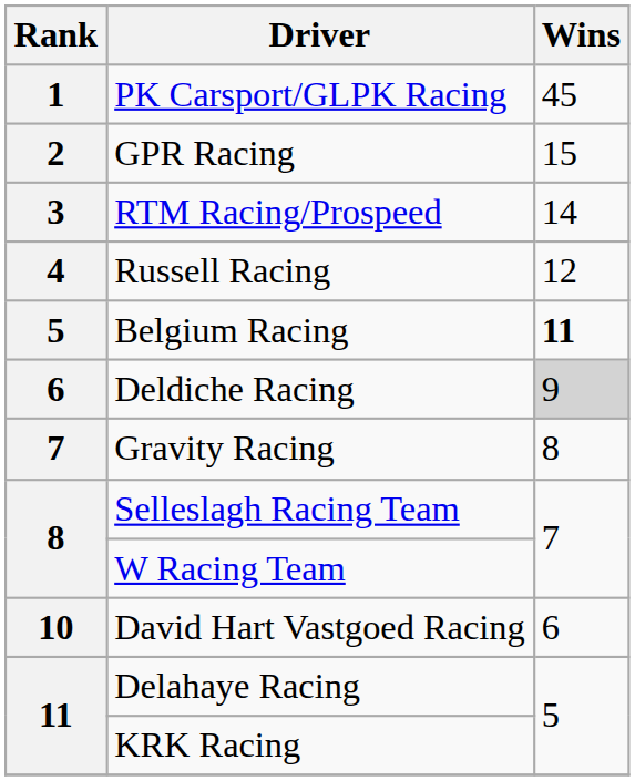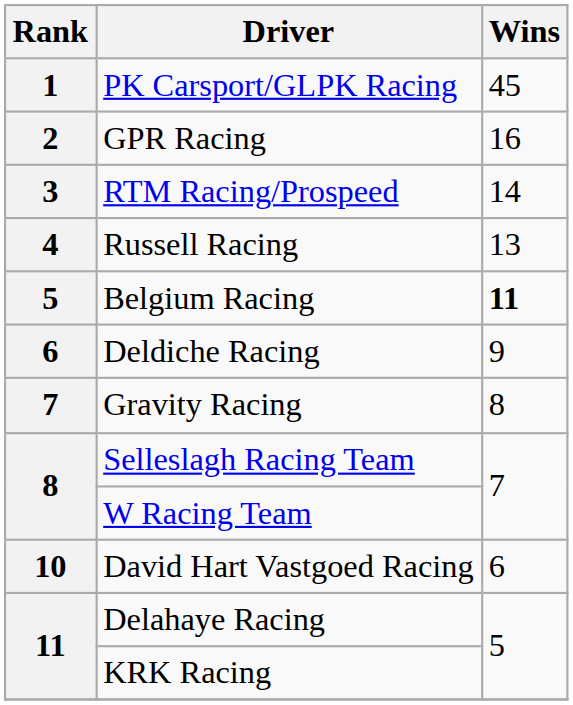 <table class="wikitable" style="font-size: 95%;">
 <tr>
 <th>Rank</th>
 <th>Driver</th>
 <th>Wins</th>
 </tr>
 <tr>
 <th>1</th>
 <td> <a href='#'>PK Carsport/GLPK Racing</a></td>
 <td>45</td>
 </tr>
 <tr>
 <th>2</th>
 <td> GPR Racing</td>
-<td>15</td>
+<td>16</td>
 </tr>
 <tr>
 <th>3</th>
 <td> <a href='#'>RTM Racing/Prospeed</a></td>
 <td>14</td>
 </tr>
 <tr>
 <th>4</th>
 <td> Russell Racing</td>
-<td>12</td>
+<td>13</td>
 </tr>
 <tr>
 <th>5</th>
 <td> Belgium Racing</td>
 <td><strong>11</strong></td>
 </tr>
 <tr>
 <th>6</th>
 <td> Deldiche Racing</td>
-<td style="background: lightgrey;">9</td>
+<td>9</td>
 </tr>
 <tr>
 <th>7</th>
 <td> Gravity Racing</td>
 <td>8</td>
 </tr>
 <tr>
 <th rowspan="2">8</th>
 <td> <a href='#'>Selleslagh Racing Team</a></td>
 <td rowspan="2">7</td>
 </tr>
 <tr>
 <td> <a href='#'>W Racing Team</a></td>
 </tr>
 <tr>
 <th>10</th>
 <td> David Hart Vastgoed Racing</td>
 <td>6</td>
 </tr>
 <tr>
 <th rowspan="2">11</th>
 <td> Delahaye Racing</td>
 <td rowspan="2">5</td>
 </tr>
 <tr>
 <td> KRK Racing</td>
 </tr>
 <tr>
 </tr>
 </table>
